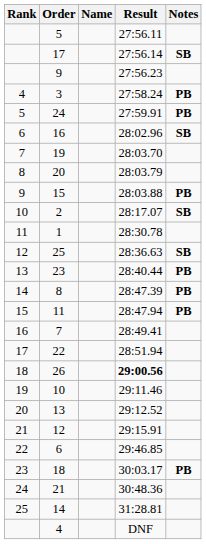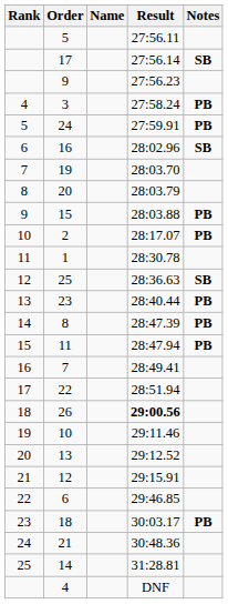 <table class="wikitable" style="text-align:center">
 <tr>
 <th>Rank</th>
 <th>Order</th>
 <th>Name</th>
 <th>Result</th>
 <th>Notes</th>
 </tr>
 <tr>
 <td></td>
 <td>5</td>
 <td align="left"></td>
 <td>27:56.11</td>
 <td></td>
 </tr>
 <tr>
 <td></td>
 <td>17</td>
 <td align="left"></td>
 <td>27:56.14</td>
 <td><strong>SB</strong></td>
 </tr>
 <tr>
 <td></td>
 <td>9</td>
 <td align="left"></td>
 <td>27:56.23</td>
 <td></td>
 </tr>
 <tr>
 <td>4</td>
 <td>3</td>
 <td align="left"></td>
 <td>27:58.24</td>
 <td><strong>PB</strong></td>
 </tr>
 <tr>
 <td>5</td>
 <td>24</td>
 <td align="left"></td>
 <td>27:59.91</td>
 <td><strong>PB</strong></td>
 </tr>
 <tr>
 <td>6</td>
 <td>16</td>
 <td align="left"></td>
 <td>28:02.96</td>
 <td><strong>SB</strong></td>
 </tr>
 <tr>
 <td>7</td>
 <td>19</td>
 <td align="left"></td>
 <td>28:03.70</td>
 <td></td>
 </tr>
 <tr>
 <td>8</td>
 <td>20</td>
 <td align="left"></td>
 <td>28:03.79</td>
 <td></td>
 </tr>
 <tr>
 <td>9</td>
 <td>15</td>
 <td align="left"></td>
 <td>28:03.88</td>
 <td><strong>PB</strong></td>
 </tr>
 <tr>
 <td>10</td>
 <td>2</td>
 <td align="left"></td>
 <td>28:17.07</td>
-<td><strong>SB</strong></td>
+<td><strong>PB</strong></td>
 </tr>
 <tr>
 <td>11</td>
 <td>1</td>
 <td align="left"></td>
 <td>28:30.78</td>
 <td></td>
 </tr>
 <tr>
 <td>12</td>
 <td>25</td>
 <td align="left"></td>
 <td>28:36.63</td>
 <td><strong>SB</strong></td>
 </tr>
 <tr>
 <td>13</td>
 <td>23</td>
 <td align="left"></td>
 <td>28:40.44</td>
 <td><strong>PB</strong></td>
 </tr>
 <tr>
 <td>14</td>
 <td>8</td>
 <td align="left"></td>
 <td>28:47.39</td>
 <td><strong>PB</strong></td>
 </tr>
 <tr>
 <td>15</td>
 <td>11</td>
 <td align="left"></td>
 <td>28:47.94</td>
 <td><strong>PB</strong></td>
 </tr>
 <tr>
 <td>16</td>
 <td>7</td>
 <td align="left"></td>
 <td>28:49.41</td>
 <td></td>
 </tr>
 <tr>
 <td>17</td>
 <td>22</td>
 <td align="left"></td>
 <td>28:51.94</td>
 <td></td>
 </tr>
 <tr>
 <td>18</td>
 <td>26</td>
 <td align="left"></td>
 <td><strong>29:00.56</strong></td>
 <td></td>
 </tr>
 <tr>
 <td>19</td>
 <td>10</td>
 <td align="left"></td>
 <td>29:11.46</td>
 <td></td>
 </tr>
 <tr>
 <td>20</td>
 <td>13</td>
 <td align="left"></td>
 <td>29:12.52</td>
 <td></td>
 </tr>
 <tr>
 <td>21</td>
 <td>12</td>
 <td align="left"></td>
 <td>29:15.91</td>
 <td></td>
 </tr>
 <tr>
 <td>22</td>
 <td>6</td>
 <td align="left"></td>
 <td>29:46.85</td>
 <td></td>
 </tr>
 <tr>
 <td>23</td>
 <td>18</td>
 <td align="left"></td>
 <td>30:03.17</td>
 <td><strong>PB</strong></td>
 </tr>
 <tr>
 <td>24</td>
 <td>21</td>
 <td align="left"></td>
 <td>30:48.36</td>
 <td></td>
 </tr>
 <tr>
 <td>25</td>
 <td>14</td>
 <td align="left"></td>
 <td>31:28.81</td>
 <td></td>
 </tr>
 <tr>
 <td></td>
 <td>4</td>
 <td align="left"></td>
 <td>DNF</td>
 <td></td>
 </tr>
 </table>
